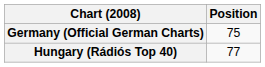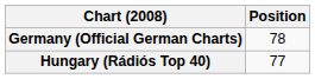 <table class="wikitable sortable plainrowheaders" style="text-align:center">
 <tr>
 <th align="left">Chart (2008)</th>
 <th style="text-align:center;">Position</th>
 </tr>
 <tr>
 <th scope="row">Germany (Official German Charts)</th>
-<td style="text-align:center;">75</td>
+<td style="text-align:center;">78</td>
 </tr>
 <tr>
 <th scope="row">Hungary (Rádiós Top 40)</th>
 <td style="text-align:center;">77</td>
 </tr>
 </table>
